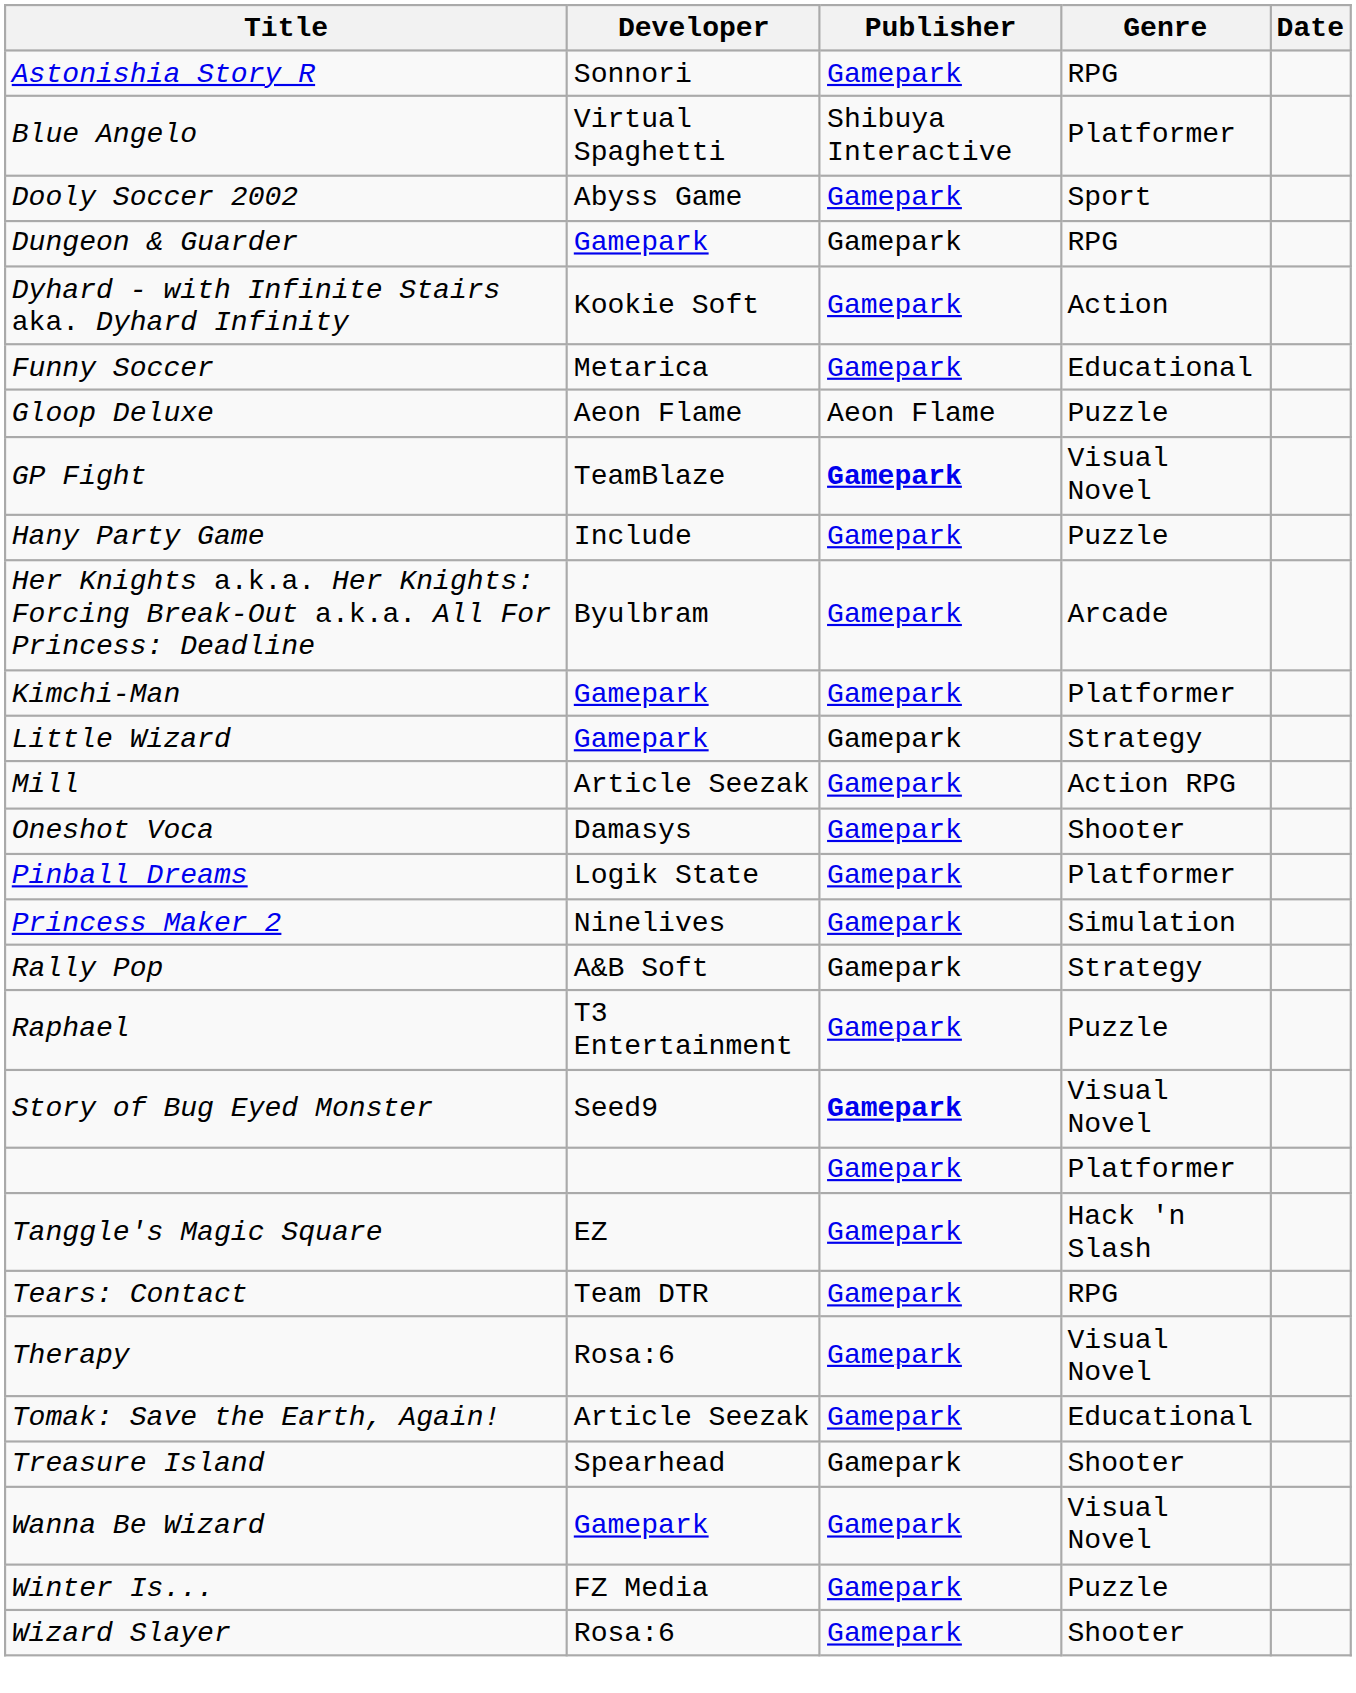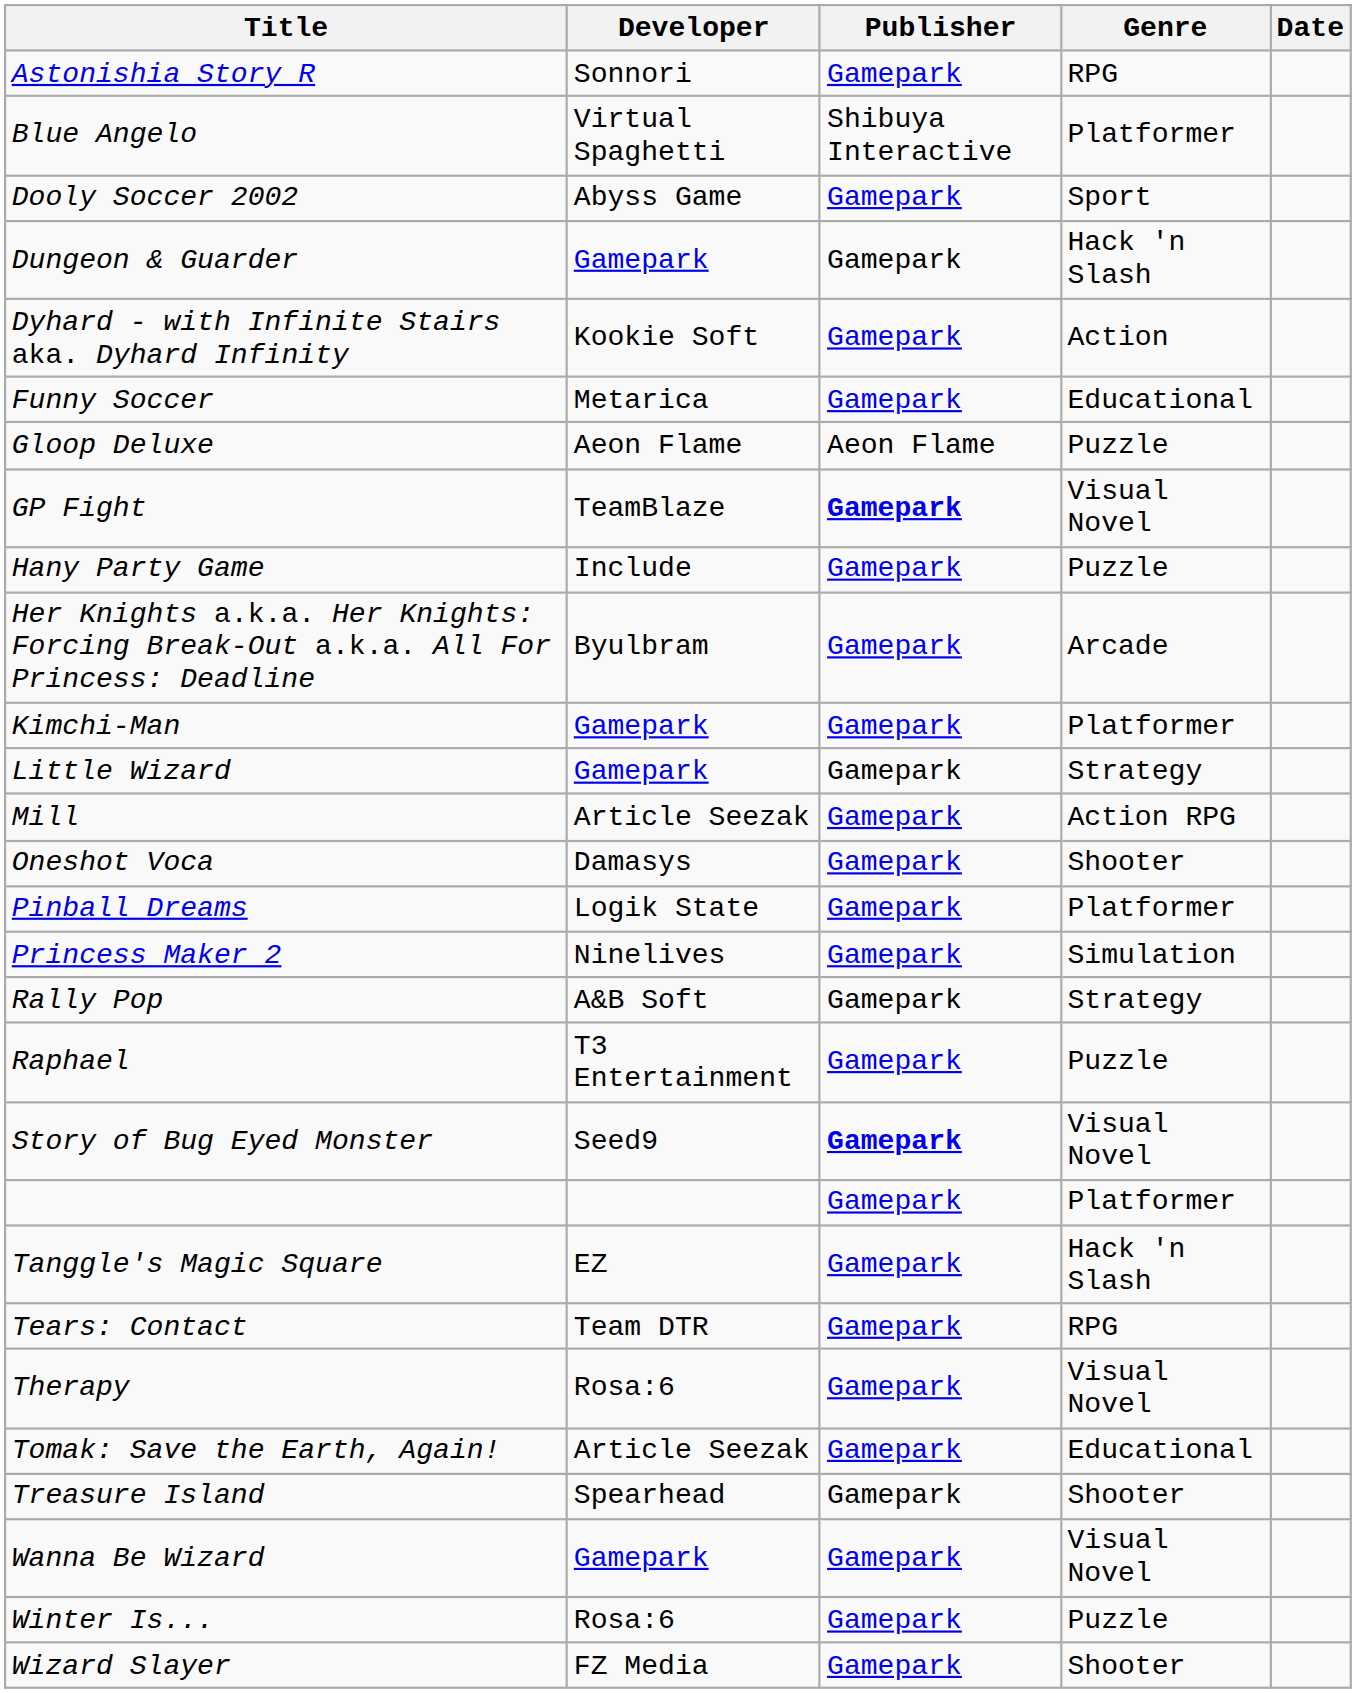 <table class="wikitable sortable" style="width: 100%;">
 <tr>
 <th>Title</th>
 <th>Developer</th>
 <th>Publisher</th>
 <th>Genre</th>
 <th>Date</th>
 </tr>
 <tr>
 <td><em><a href='#'>Astonishia Story R</a></em></td>
 <td>Sonnori</td>
 <td><a href='#'>Gamepark</a></td>
 <td>RPG</td>
 <td></td>
 </tr>
 <tr>
 <td><em>Blue Angelo</em></td>
 <td>Virtual Spaghetti</td>
 <td>Shibuya Interactive</td>
 <td>Platformer</td>
 <td></td>
 </tr>
 <tr>
 <td><em>Dooly Soccer 2002</em></td>
 <td>Abyss Game</td>
 <td><a href='#'>Gamepark</a></td>
 <td>Sport</td>
 <td></td>
 </tr>
 <tr>
 <td><em>Dungeon & Guarder</em></td>
 <td><a href='#'>Gamepark</a></td>
 <td>Gamepark</td>
-<td>RPG</td>
+<td>Hack 'n Slash</td>
 <td></td>
 </tr>
 <tr>
 <td><em>Dyhard - with Infinite Stairs</em> aka. <em>Dyhard Infinity</em></td>
 <td>Kookie Soft</td>
 <td><a href='#'>Gamepark</a></td>
 <td>Action</td>
 <td></td>
 </tr>
 <tr>
 <td><em>Funny Soccer</em></td>
 <td>Metarica</td>
 <td><a href='#'>Gamepark</a></td>
 <td>Educational</td>
 <td></td>
 </tr>
 <tr>
 <td><em>Gloop Deluxe</em></td>
 <td>Aeon Flame</td>
 <td>Aeon Flame</td>
 <td>Puzzle</td>
 <td></td>
 </tr>
 <tr>
 <td><em>GP Fight</em></td>
 <td>TeamBlaze</td>
 <td><strong><a href='#'>Gamepark</a></strong></td>
 <td>Visual Novel</td>
 <td></td>
 </tr>
 <tr>
 <td><em>Hany Party Game</em></td>
 <td>Include</td>
 <td><a href='#'>Gamepark</a></td>
 <td>Puzzle</td>
 <td></td>
 </tr>
 <tr>
 <td><em>Her Knights</em> a.k.a. <em>Her Knights: Forcing Break-Out</em> a.k.a. <em>All For Princess: Deadline</em></td>
 <td>Byulbram</td>
 <td><a href='#'>Gamepark</a></td>
 <td>Arcade</td>
 <td></td>
 </tr>
 <tr>
 <td><em>Kimchi-Man</em></td>
 <td><a href='#'>Gamepark</a></td>
 <td><a href='#'>Gamepark</a></td>
 <td>Platformer</td>
 <td></td>
 </tr>
 <tr>
 <td><em>Little Wizard</em></td>
 <td><a href='#'>Gamepark</a></td>
 <td>Gamepark</td>
 <td>Strategy</td>
 <td></td>
 </tr>
 <tr>
 <td><em>Mill</em></td>
 <td>Article Seezak</td>
 <td><a href='#'>Gamepark</a></td>
 <td>Action RPG</td>
 <td></td>
 </tr>
 <tr>
 <td><em>Oneshot Voca</em></td>
 <td>Damasys</td>
 <td><a href='#'>Gamepark</a></td>
 <td>Shooter</td>
 <td></td>
 </tr>
 <tr>
 <td><em><a href='#'>Pinball Dreams</a></em></td>
 <td>Logik State</td>
 <td><a href='#'>Gamepark</a></td>
 <td>Platformer</td>
 <td></td>
 </tr>
 <tr>
 <td><em><a href='#'>Princess Maker 2</a></em></td>
 <td>Ninelives</td>
 <td><a href='#'>Gamepark</a></td>
 <td>Simulation</td>
 <td></td>
 </tr>
 <tr>
 <td><em>Rally Pop</em></td>
 <td>A&B Soft</td>
 <td>Gamepark</td>
 <td>Strategy</td>
 <td></td>
 </tr>
 <tr>
 <td><em>Raphael</em></td>
 <td>T3 Entertainment</td>
 <td><a href='#'>Gamepark</a></td>
 <td>Puzzle</td>
 <td></td>
 </tr>
 <tr>
 <td><em>Story of Bug Eyed Monster</em></td>
 <td>Seed9</td>
 <td><strong><a href='#'>Gamepark</a></strong></td>
 <td>Visual Novel</td>
 <td></td>
 </tr>
 <tr>
 <td><em></em></td>
 <td></td>
 <td><a href='#'>Gamepark</a></td>
 <td>Platformer</td>
 <td></td>
 </tr>
 <tr>
 <td><em>Tanggle's Magic Square</em></td>
 <td>EZ</td>
 <td><a href='#'>Gamepark</a></td>
 <td>Hack 'n Slash</td>
 <td></td>
 </tr>
 <tr>
 <td><em>Tears: Contact</em></td>
 <td>Team DTR</td>
 <td><a href='#'>Gamepark</a></td>
 <td>RPG</td>
 <td></td>
 </tr>
 <tr>
 <td><em>Therapy</em></td>
 <td>Rosa:6</td>
 <td><a href='#'>Gamepark</a></td>
 <td>Visual Novel</td>
 <td></td>
 </tr>
 <tr>
 <td><em>Tomak: Save the Earth, Again!</em></td>
 <td>Article Seezak</td>
 <td><a href='#'>Gamepark</a></td>
 <td>Educational</td>
 <td></td>
 </tr>
 <tr>
 <td><em>Treasure Island</em></td>
 <td>Spearhead</td>
 <td>Gamepark</td>
 <td>Shooter</td>
 <td></td>
 </tr>
 <tr>
 <td><em>Wanna Be Wizard</em></td>
 <td><a href='#'>Gamepark</a></td>
 <td><a href='#'>Gamepark</a></td>
 <td>Visual Novel</td>
 <td></td>
 </tr>
 <tr>
 <td><em>Winter Is...</em></td>
-<td>FZ Media</td>
+<td>Rosa:6</td>
 <td><a href='#'>Gamepark</a></td>
 <td>Puzzle</td>
 <td></td>
 </tr>
 <tr>
 <td><em>Wizard Slayer</em></td>
-<td>Rosa:6</td>
+<td>FZ Media</td>
 <td><a href='#'>Gamepark</a></td>
 <td>Shooter</td>
 <td></td>
 </tr>
 </table>
